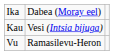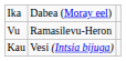 <table class="wikitable">
 <tr>
 <td>Ika</td>
 <td>Dabea (<a href='#'>Moray eel</a>)</td>
 <td></td>
 </tr>
 <tr>
+<td>Vu</td>
+<td>Ramasilevu-Heron</td>
+<td></td>
+</tr>
+<tr>
 <td>Kau</td>
 <td>Vesi <em>(<a href='#'>Intsia bijuga</a>)</em></td>
 <td></td>
 </tr>
-<tr>
-<td>Vu</td>
-<td>Ramasilevu-Heron</td>
-<td></td>
-</tr>
 </table>
